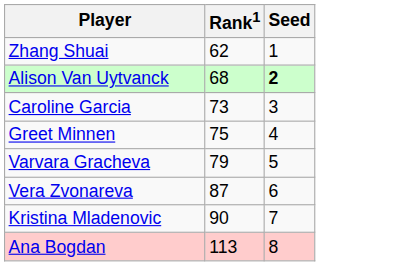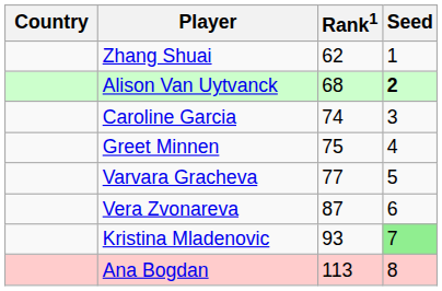 <table class="sortable wikitable">
 <tr>
+<th width="70">Country</th>
 <th width="175">Player</th>
 <th>Rank<sup>1</sup></th>
 <th>Seed</th>
 </tr>
 <tr>
+<td></td>
 <td><a href='#'>Zhang Shuai</a></td>
 <td>62</td>
 <td>1</td>
 </tr>
 <tr style="background:#cfc;">
+<td></td>
 <td><a href='#'>Alison Van Uytvanck</a></td>
 <td>68</td>
 <td><strong>2</strong></td>
 </tr>
 <tr>
+<td></td>
 <td><a href='#'>Caroline Garcia</a></td>
-<td>73</td>
+<td>74</td>
 <td>3</td>
 </tr>
 <tr>
+<td></td>
 <td><a href='#'>Greet Minnen</a></td>
 <td>75</td>
 <td>4</td>
 </tr>
 <tr>
+<td></td>
 <td><a href='#'>Varvara Gracheva</a></td>
-<td>79</td>
+<td>77</td>
 <td>5</td>
 </tr>
 <tr>
+<td></td>
 <td><a href='#'>Vera Zvonareva</a></td>
 <td>87</td>
 <td>6</td>
 </tr>
 <tr>
+<td></td>
 <td><a href='#'>Kristina Mladenovic</a></td>
-<td>90</td>
-<td>7</td>
+<td>93</td>
+<td style="background: lightgreen;">7</td>
 </tr>
 <tr style="background:#fcc;">
+<td></td>
 <td><a href='#'>Ana Bogdan</a></td>
 <td>113</td>
 <td>8</td>
 </tr>
 </table>
